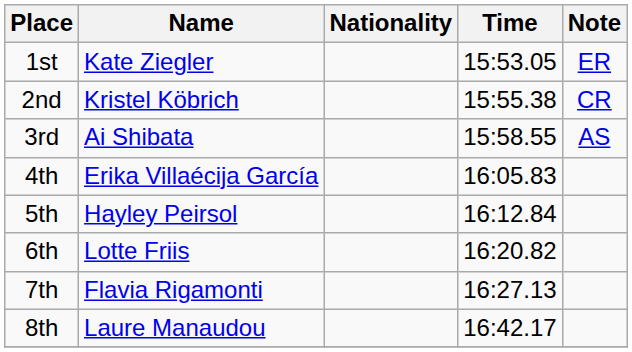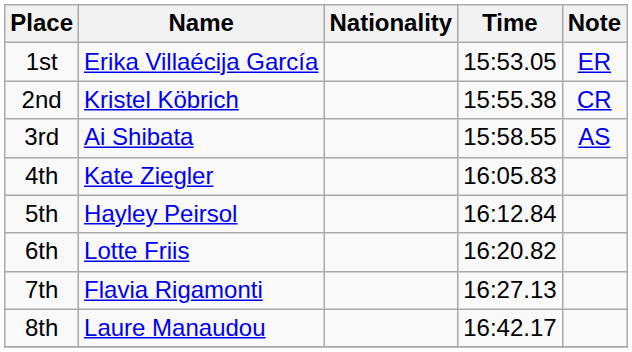 <table class="wikitable" style="text-align:center">
 <tr>
 <th>Place</th>
 <th>Name</th>
 <th>Nationality</th>
 <th>Time</th>
 <th>Note</th>
 </tr>
 <tr>
 <td>1st</td>
-<td align=left><a href='#'>Kate Ziegler</a></td>
+<td align=left><a href='#'>Erika Villaécija García</a></td>
 <td align=left></td>
 <td>15:53.05</td>
 <td><a href='#'>ER</a></td>
 </tr>
 <tr>
 <td>2nd</td>
 <td align=left><a href='#'>Kristel Köbrich</a></td>
 <td align=left></td>
 <td>15:55.38</td>
 <td><a href='#'>CR</a></td>
 </tr>
 <tr>
 <td>3rd</td>
 <td align=left><a href='#'>Ai Shibata</a></td>
 <td align=left></td>
 <td>15:58.55</td>
 <td><a href='#'>AS</a></td>
 </tr>
 <tr>
 <td>4th</td>
-<td align=left><a href='#'>Erika Villaécija García</a></td>
+<td align=left><a href='#'>Kate Ziegler</a></td>
 <td align=left></td>
 <td>16:05.83</td>
 <td></td>
 </tr>
 <tr>
 <td>5th</td>
 <td align=left><a href='#'>Hayley Peirsol</a></td>
 <td align=left></td>
 <td>16:12.84</td>
 <td></td>
 </tr>
 <tr>
 <td>6th</td>
 <td align=left><a href='#'>Lotte Friis</a></td>
 <td align=left></td>
 <td>16:20.82</td>
 <td></td>
 </tr>
 <tr>
 <td>7th</td>
 <td align=left><a href='#'>Flavia Rigamonti</a></td>
 <td align=left></td>
 <td>16:27.13</td>
 <td></td>
 </tr>
 <tr>
 <td>8th</td>
 <td align=left><a href='#'>Laure Manaudou</a></td>
 <td align=left></td>
 <td>16:42.17</td>
 <td></td>
 </tr>
 <tr>
 </tr>
 </table>
